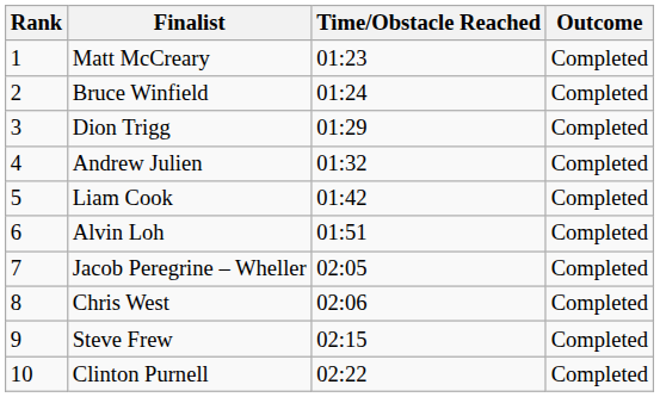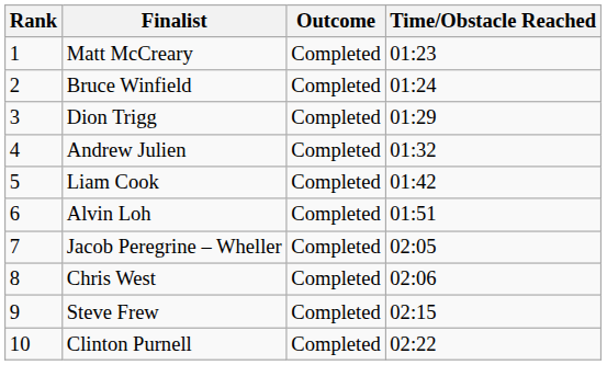 <table class="wikitable">
 <tr>
 <th>Rank</th>
 <th>Finalist</th>
+<th>Outcome</th>
 <th>Time/Obstacle Reached</th>
-<th>Outcome</th>
 </tr>
 <tr>
 <td>1</td>
 <td>Matt McCreary</td>
+<td>Completed</td>
 <td>01:23</td>
-<td>Completed</td>
 </tr>
 <tr>
 <td>2</td>
 <td>Bruce Winfield</td>
+<td>Completed</td>
 <td>01:24</td>
-<td>Completed</td>
 </tr>
 <tr>
 <td>3</td>
 <td>Dion Trigg</td>
+<td>Completed</td>
 <td>01:29</td>
-<td>Completed</td>
 </tr>
 <tr>
 <td>4</td>
 <td>Andrew Julien</td>
+<td>Completed</td>
 <td>01:32</td>
-<td>Completed</td>
 </tr>
 <tr>
 <td>5</td>
 <td>Liam Cook</td>
+<td>Completed</td>
 <td>01:42</td>
-<td>Completed</td>
 </tr>
 <tr>
 <td>6</td>
 <td>Alvin Loh</td>
+<td>Completed</td>
 <td>01:51</td>
-<td>Completed</td>
 </tr>
 <tr>
 <td>7</td>
 <td>Jacob Peregrine – Wheller</td>
+<td>Completed</td>
 <td>02:05</td>
-<td>Completed</td>
 </tr>
 <tr>
 <td>8</td>
 <td>Chris West</td>
+<td>Completed</td>
 <td>02:06</td>
-<td>Completed</td>
 </tr>
 <tr>
 <td>9</td>
 <td>Steve Frew</td>
+<td>Completed</td>
 <td>02:15</td>
-<td>Completed</td>
 </tr>
 <tr>
 <td>10</td>
 <td>Clinton Purnell</td>
+<td>Completed</td>
 <td>02:22</td>
-<td>Completed</td>
 </tr>
 </table>
